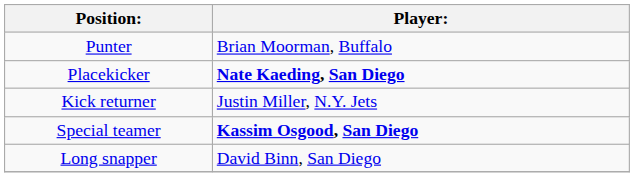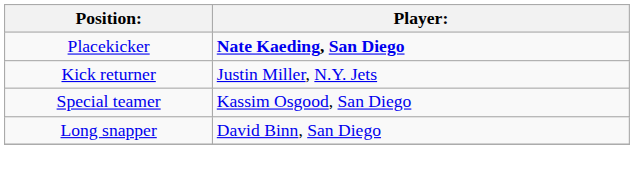 <table class="wikitable" width=45%>
 <tr>
 <th width=20%>Position:</th>
 <th width=40%>Player:</th>
-</tr>
-<tr>
-<td align=center><a href='#'>Punter</a></td>
-<td> <a href='#'>Brian Moorman</a>, <a href='#'>Buffalo</a></td>
 </tr>
 <tr>
 <td align=center><a href='#'>Placekicker</a></td>
 <td><strong> <a href='#'>Nate Kaeding</a>, <a href='#'>San Diego</a></strong></td>
 </tr>
 <tr>
 <td align=center><a href='#'>Kick returner</a></td>
 <td> <a href='#'>Justin Miller</a>, <a href='#'>N.Y. Jets</a></td>
 </tr>
 <tr>
 <td align=center><a href='#'>Special teamer</a></td>
-<td><strong> <a href='#'>Kassim Osgood</a>, <a href='#'>San Diego</a></strong></td>
+<td> <a href='#'>Kassim Osgood</a>, <a href='#'>San Diego</a></td>
 </tr>
 <tr>
 <td align=center><a href='#'>Long snapper</a></td>
 <td> <a href='#'>David Binn</a>, <a href='#'>San Diego</a></td>
 </tr>
 <tr>
 </tr>
 </table>
